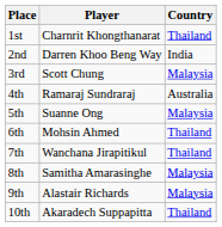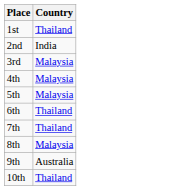 <table class="wikitable">
 <tr>
 <th>Place</th>
-<th>Player</th>
 <th>Country</th>
 </tr>
 <tr>
 <td>1st</td>
-<td>Charnrit Khongthanarat</td>
 <td><a href='#'>Thailand</a></td>
 </tr>
 <tr>
 <td>2nd</td>
-<td>Darren Khoo Beng Way</td>
 <td>India</td>
 </tr>
 <tr>
 <td>3rd</td>
-<td>Scott Chung</td>
 <td><a href='#'>Malaysia</a></td>
 </tr>
 <tr>
 <td>4th</td>
-<td>Ramaraj Sundraraj</td>
-<td>Australia</td>
+<td><a href='#'>Malaysia</a></td>
 </tr>
 <tr>
 <td>5th</td>
-<td>Suanne Ong</td>
 <td><a href='#'>Malaysia</a></td>
 </tr>
 <tr>
 <td>6th</td>
-<td>Mohsin Ahmed</td>
 <td><a href='#'>Thailand</a></td>
 </tr>
 <tr>
 <td>7th</td>
-<td>Wanchana Jirapitikul</td>
 <td><a href='#'>Thailand</a></td>
 </tr>
 <tr>
 <td>8th</td>
-<td>Samitha Amarasinghe</td>
 <td><a href='#'>Malaysia</a></td>
 </tr>
 <tr>
 <td>9th</td>
-<td>Alastair Richards</td>
-<td><a href='#'>Malaysia</a></td>
+<td>Australia</td>
 </tr>
 <tr>
 <td>10th</td>
-<td>Akaradech Suppapitta</td>
 <td><a href='#'>Thailand</a></td>
 </tr>
 </table>
